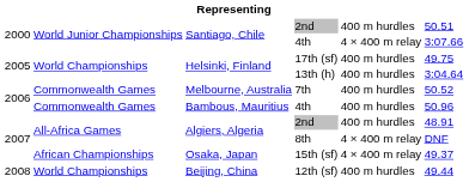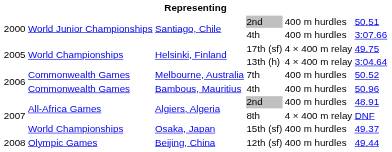 <table>
 <tr>
 <th colspan="6">Representing </th>
 </tr>
 <tr>
 <td rowspan=2>2000</td>
 <td rowspan=2><a href='#'>World Junior Championships</a></td>
 <td rowspan=2><a href='#'>Santiago, Chile</a></td>
 <td bgcolor="silver">2nd</td>
 <td>400 m hurdles</td>
 <td><a href='#'>50.51</a></td>
 </tr>
 <tr>
 <td>4th</td>
-<td>4 × 400 m relay</td>
+<td>400 m hurdles</td>
 <td><a href='#'>3:07.66</a></td>
 </tr>
 <tr>
 <td rowspan=2>2005</td>
 <td rowspan=2><a href='#'>World Championships</a></td>
 <td rowspan=2><a href='#'>Helsinki, Finland</a></td>
 <td>17th (sf)</td>
-<td>400 m hurdles</td>
+<td>4 × 400 m relay</td>
 <td><a href='#'>49.75</a></td>
 </tr>
 <tr>
 <td>13th (h)</td>
-<td>400 m hurdles</td>
+<td>4 × 400 m relay</td>
 <td><a href='#'>3:04.64</a></td>
 </tr>
 <tr>
 <td rowspan=2>2006</td>
 <td><a href='#'>Commonwealth Games</a></td>
 <td><a href='#'>Melbourne, Australia</a></td>
 <td>7th</td>
 <td>400 m hurdles</td>
 <td><a href='#'>50.52</a></td>
 </tr>
 <tr>
 <td><a href='#'>Commonwealth Games</a></td>
 <td><a href='#'>Bambous, Mauritius</a></td>
 <td>4th</td>
 <td>400 m hurdles</td>
 <td><a href='#'>50.96</a></td>
 </tr>
 <tr>
 <td rowspan=3>2007</td>
 <td rowspan=2><a href='#'>All-Africa Games</a></td>
 <td rowspan=2><a href='#'>Algiers, Algeria</a></td>
 <td bgcolor="silver">2nd</td>
 <td>400 m hurdles</td>
 <td><a href='#'>48.91</a></td>
 </tr>
 <tr>
 <td>8th</td>
 <td>4 × 400 m relay</td>
 <td><a href='#'>DNF</a></td>
 </tr>
 <tr>
-<td><a href='#'>African Championships</a></td>
+<td><a href='#'>World Championships</a></td>
 <td><a href='#'>Osaka, Japan</a></td>
 <td>15th (sf)</td>
-<td>4 × 400 m relay</td>
+<td>400 m hurdles</td>
 <td><a href='#'>49.37</a></td>
 </tr>
 <tr>
 <td>2008</td>
-<td><a href='#'>World Championships</a></td>
+<td><a href='#'>Olympic Games</a></td>
 <td><a href='#'>Beijing, China</a></td>
 <td>12th (sf)</td>
 <td>400 m hurdles</td>
 <td><a href='#'>49.44</a></td>
 </tr>
 </table>
